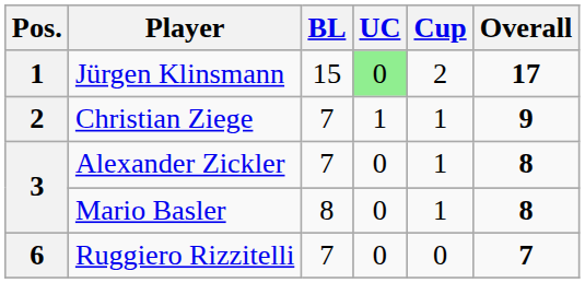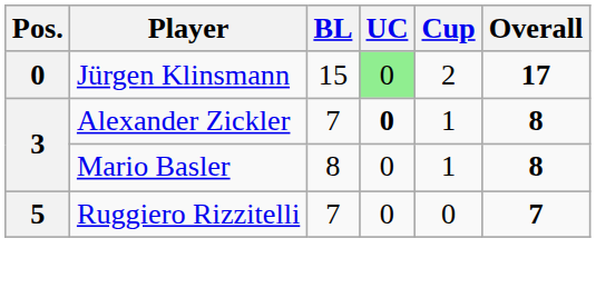 <table class="wikitable">
 <tr>
 <th>Pos.</th>
 <th>Player</th>
 <th><a href='#'>BL</a></th>
 <th><a href='#'>UC</a></th>
 <th><a href='#'>Cup</a></th>
 <th>Overall</th>
 </tr>
 <tr>
-<th>1</th>
+<th>0</th>
 <td> <a href='#'>Jürgen Klinsmann</a></td>
 <td align="center">15</td>
 <td align="center" style="background: lightgreen;">0</td>
 <td align="center">2</td>
 <td align="center"><strong>17</strong></td>
 </tr>
 <tr>
-<th>2</th>
-<td> <a href='#'>Christian Ziege</a></td>
-<td align="center">7</td>
-<td align="center">1</td>
-<td align="center">1</td>
-<td align="center"><strong>9</strong></td>
-</tr>
-<tr>
 <th rowspan=2>3</th>
 <td> <a href='#'>Alexander Zickler</a></td>
 <td align="center">7</td>
-<td align="center">0</td>
+<td align="center"><strong>0</strong></td>
 <td align="center">1</td>
 <td align="center"><strong>8</strong></td>
 </tr>
 <tr>
 <td> <a href='#'>Mario Basler</a></td>
 <td align="center">8</td>
 <td align="center">0</td>
 <td align="center">1</td>
 <td align="center"><strong>8</strong></td>
 </tr>
 <tr>
-<th>6</th>
+<th>5</th>
 <td> <a href='#'>Ruggiero Rizzitelli</a></td>
 <td align="center">7</td>
 <td align="center">0</td>
 <td align="center">0</td>
 <td align="center"><strong>7</strong></td>
 </tr>
 </table>
